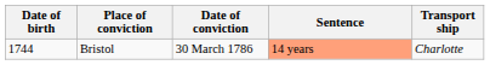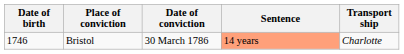 <table class="wikitable sortable plainrowheaders" style="width=1024px;">
 <tr>
 <th style="width: 15%;">Date of birth</th>
 <th style="width: 20%;">Place of conviction</th>
 <th style="width: 20%;">Date of conviction</th>
 <th style="width: 30%;">Sentence</th>
 <th style="width: 15%;">Transport ship</th>
 </tr>
 <tr>
-<td>1744</td>
+<td>1746</td>
 <td>Bristol</td>
 <td>30 March 1786</td>
 <td style="background: lightsalmon;">14 years</td>
 <td><em>Charlotte</em></td>
 </tr>
 </table>
